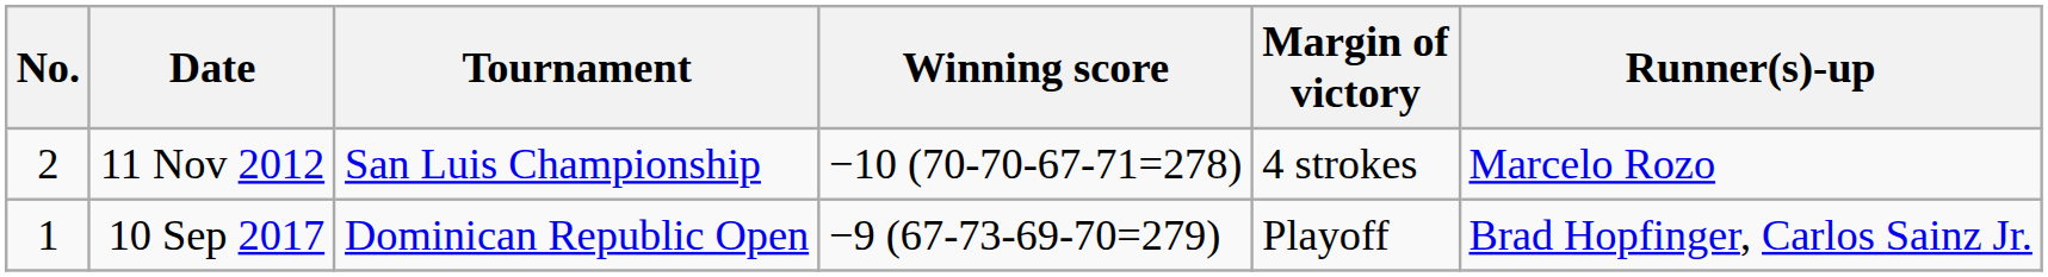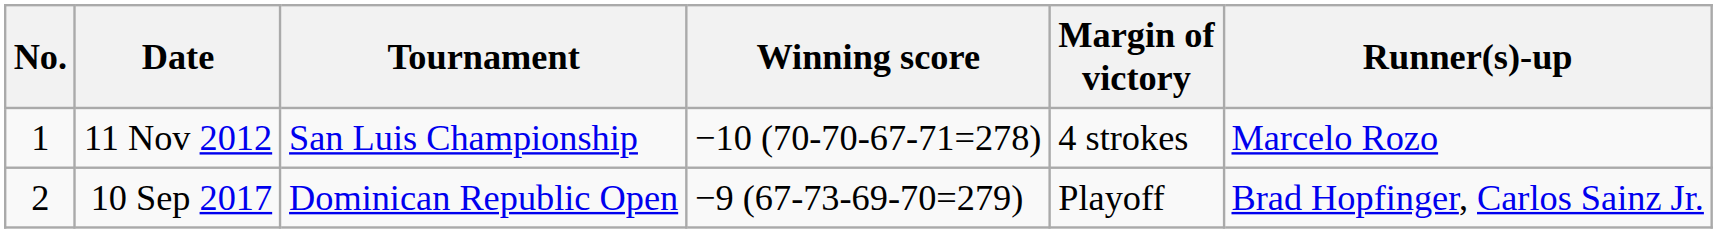 <table class="wikitable" style="font-size:95%;">
 <tr>
 <th>No.</th>
 <th>Date</th>
 <th>Tournament</th>
 <th>Winning score</th>
 <th>Margin of<br>victory</th>
 <th>Runner(s)-up</th>
 </tr>
 <tr>
-<td align=center>2</td>
+<td align=center>1</td>
 <td align=right>11 Nov <a href='#'>2012</a></td>
 <td><a href='#'>San Luis Championship</a></td>
 <td>−10 (70-70-67-71=278)</td>
 <td>4 strokes</td>
 <td> <a href='#'>Marcelo Rozo</a></td>
 </tr>
 <tr>
-<td align=center>1</td>
+<td align=center>2</td>
 <td align=right>10 Sep <a href='#'>2017</a></td>
 <td><a href='#'>Dominican Republic Open</a></td>
 <td>−9 (67-73-69-70=279)</td>
 <td>Playoff</td>
 <td> <a href='#'>Brad Hopfinger</a>,  <a href='#'>Carlos Sainz Jr.</a></td>
 </tr>
 </table>
